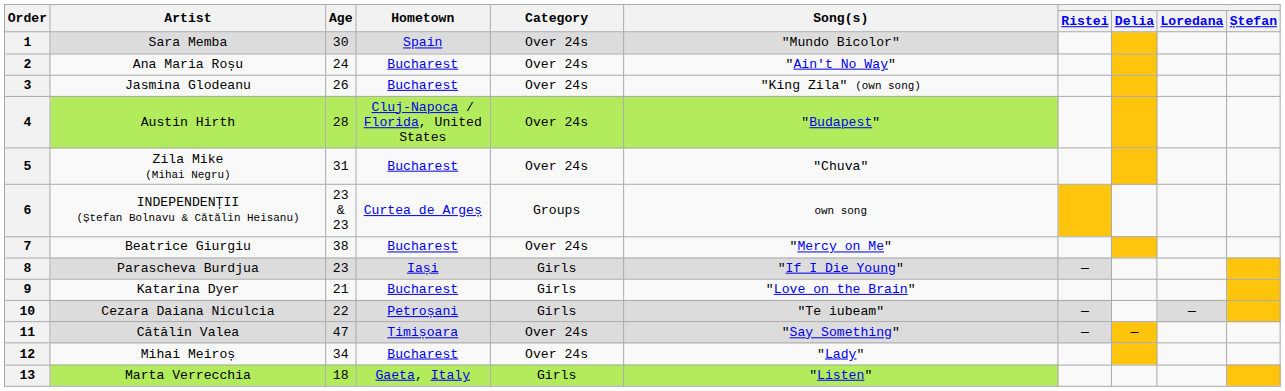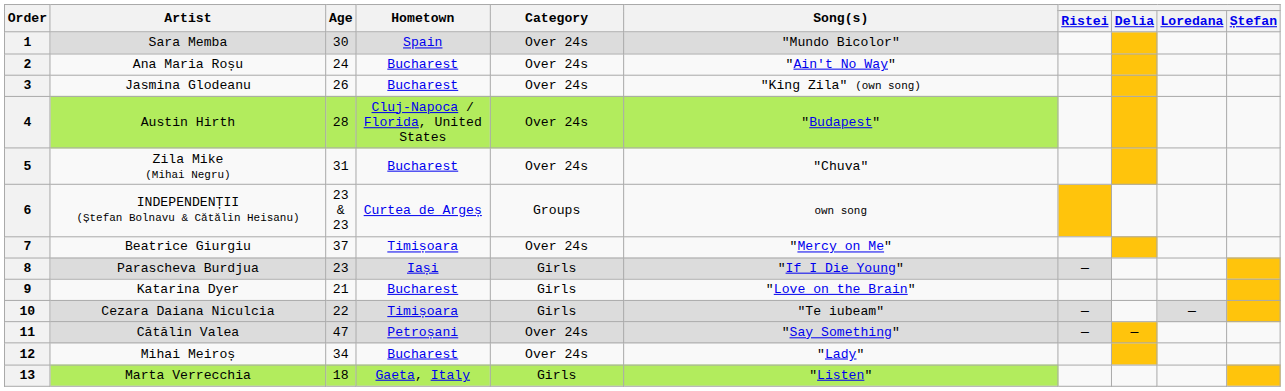 <table class="wikitable" style="text-align:center;width:100%;max-width:115em;margin:auto">
 <tr>
 <th rowspan="2" style="width:3em">Order</th>
 <th rowspan="2" style="width:23%">Artist</th>
 <th rowspan="2" style="width:3em">Age</th>
 <th rowspan="2" style="width:11%">Hometown</th>
 <th rowspan="2" style="width:11%">Category</th>
 <th rowspan="2" style="width:37%">Song(s)</th>
 <th colspan="4"></th>
 </tr>
 <tr>
 <th><a href='#'>Ristei</a></th>
 <th><a href='#'>Delia</a></th>
 <th><a href='#'>Loredana</a></th>
 <th><a href='#'>Ștefan</a></th>
 </tr>
 <tr>
 <th>1</th>
 <td bgcolor="#dcdcdc">Sara Memba</td>
 <td bgcolor="#dcdcdc">30</td>
 <td bgcolor="#dcdcdc"><a href='#'>Spain</a></td>
 <td bgcolor="#dcdcdc">Over 24s</td>
 <td bgcolor="#dcdcdc">"Mundo Bicolor"</td>
 <td></td>
 <td bgcolor="#ffc40c"></td>
 <td></td>
 <td></td>
 </tr>
 <tr>
 <th>2</th>
 <td>Ana Maria Roșu</td>
 <td>24</td>
 <td><a href='#'>Bucharest</a></td>
 <td>Over 24s</td>
 <td>"<a href='#'>Ain't No Way</a>"</td>
 <td></td>
 <td bgcolor="#ffc40c"></td>
 <td></td>
 <td></td>
 </tr>
 <tr>
 <th>3</th>
 <td>Jasmina Glodeanu</td>
 <td>26</td>
 <td><a href='#'>Bucharest</a></td>
 <td>Over 24s</td>
 <td>"King Zila" <small>(own song)</small></td>
 <td></td>
 <td bgcolor="#ffc40c"></td>
 <td></td>
 <td></td>
 </tr>
 <tr>
 <th>4</th>
 <td bgcolor="#B2EC5D">Austin Hirth</td>
 <td bgcolor="#B2EC5D">28</td>
 <td bgcolor="#B2EC5D"><a href='#'>Cluj-Napoca</a> / <a href='#'>Florida</a>, United States</td>
 <td bgcolor="#B2EC5D">Over 24s</td>
 <td bgcolor="#B2EC5D">"<a href='#'>Budapest</a>"</td>
 <td></td>
 <td bgcolor="#ffc40c"></td>
 <td></td>
 <td></td>
 </tr>
 <tr>
 <th>5</th>
 <td>Zila Mike<br><small>(Mihai Negru)</small></td>
 <td>31</td>
 <td><a href='#'>Bucharest</a></td>
 <td>Over 24s</td>
 <td>"Chuva"</td>
 <td></td>
 <td bgcolor="#ffc40c"></td>
 <td></td>
 <td></td>
 </tr>
 <tr>
 <th>6</th>
 <td>INDEPENDENȚII<br><small>(Ștefan Bolnavu & Cătălin Heisanu)</small></td>
 <td>23 & 23</td>
 <td><a href='#'>Curtea de Argeș</a></td>
 <td>Groups</td>
 <td><small>own song</small></td>
 <td bgcolor="#ffc40c"></td>
 <td></td>
 <td></td>
 <td></td>
 </tr>
 <tr>
 <th>7</th>
 <td>Beatrice Giurgiu</td>
-<td>38</td>
-<td><a href='#'>Bucharest</a></td>
+<td>37</td>
+<td><a href='#'>Timișoara</a></td>
 <td>Over 24s</td>
 <td>"<a href='#'>Mercy on Me</a>"</td>
 <td></td>
 <td bgcolor="#ffc40c"></td>
 <td></td>
 <td></td>
 </tr>
 <tr>
 <th>8</th>
 <td bgcolor="#dcdcdc">Parascheva Burdjua</td>
 <td bgcolor="#dcdcdc">23</td>
 <td bgcolor="#dcdcdc"><a href='#'>Iași</a></td>
 <td bgcolor="#dcdcdc">Girls</td>
 <td bgcolor="#dcdcdc">"<a href='#'>If I Die Young</a>"</td>
 <td bgcolor="#dcdcdc">—</td>
 <td></td>
 <td></td>
 <td bgcolor="#ffc40c"></td>
 </tr>
 <tr>
 <th>9</th>
 <td>Katarina Dyer</td>
 <td>21</td>
 <td><a href='#'>Bucharest</a></td>
 <td>Girls</td>
 <td>"<a href='#'>Love on the Brain</a>"</td>
 <td></td>
 <td></td>
 <td></td>
 <td bgcolor="#ffc40c"></td>
 </tr>
 <tr>
 <th>10</th>
 <td bgcolor="#dcdcdc">Cezara Daiana Niculcia</td>
 <td bgcolor="#dcdcdc">22</td>
-<td bgcolor="#dcdcdc"><a href='#'>Petroșani</a></td>
+<td bgcolor="#dcdcdc"><a href='#'>Timișoara</a></td>
 <td bgcolor="#dcdcdc">Girls</td>
 <td bgcolor="#dcdcdc">"Te iubeam"</td>
 <td bgcolor="#dcdcdc">—</td>
 <td></td>
 <td bgcolor="#dcdcdc">—</td>
 <td bgcolor="#ffc40c"></td>
 </tr>
 <tr>
 <th>11</th>
 <td bgcolor="#dcdcdc">Cătălin Valea</td>
 <td bgcolor="#dcdcdc">47</td>
-<td bgcolor="#dcdcdc"><a href='#'>Timișoara</a></td>
+<td bgcolor="#dcdcdc"><a href='#'>Petroșani</a></td>
 <td bgcolor="#dcdcdc">Over 24s</td>
 <td bgcolor="#dcdcdc">"<a href='#'>Say Something</a>"</td>
 <td bgcolor="#dcdcdc">—</td>
 <td bgcolor="#ffc40c">—</td>
 <td></td>
 <td></td>
 </tr>
 <tr>
 <th>12</th>
 <td>Mihai Meiroș</td>
 <td>34</td>
 <td><a href='#'>Bucharest</a></td>
 <td>Over 24s</td>
 <td>"<a href='#'>Lady</a>"</td>
 <td></td>
 <td bgcolor="#ffc40c"></td>
 <td></td>
 <td></td>
 </tr>
 <tr>
 <th>13</th>
 <td bgcolor="#B2EC5D">Marta Verrecchia</td>
 <td bgcolor="#B2EC5D">18</td>
 <td bgcolor="#B2EC5D"><a href='#'>Gaeta</a>, <a href='#'>Italy</a></td>
 <td bgcolor="#B2EC5D">Girls</td>
 <td bgcolor="#B2EC5D">"<a href='#'>Listen</a>"</td>
 <td></td>
 <td></td>
 <td></td>
 <td bgcolor="#ffc40c"></td>
 </tr>
 </table>
